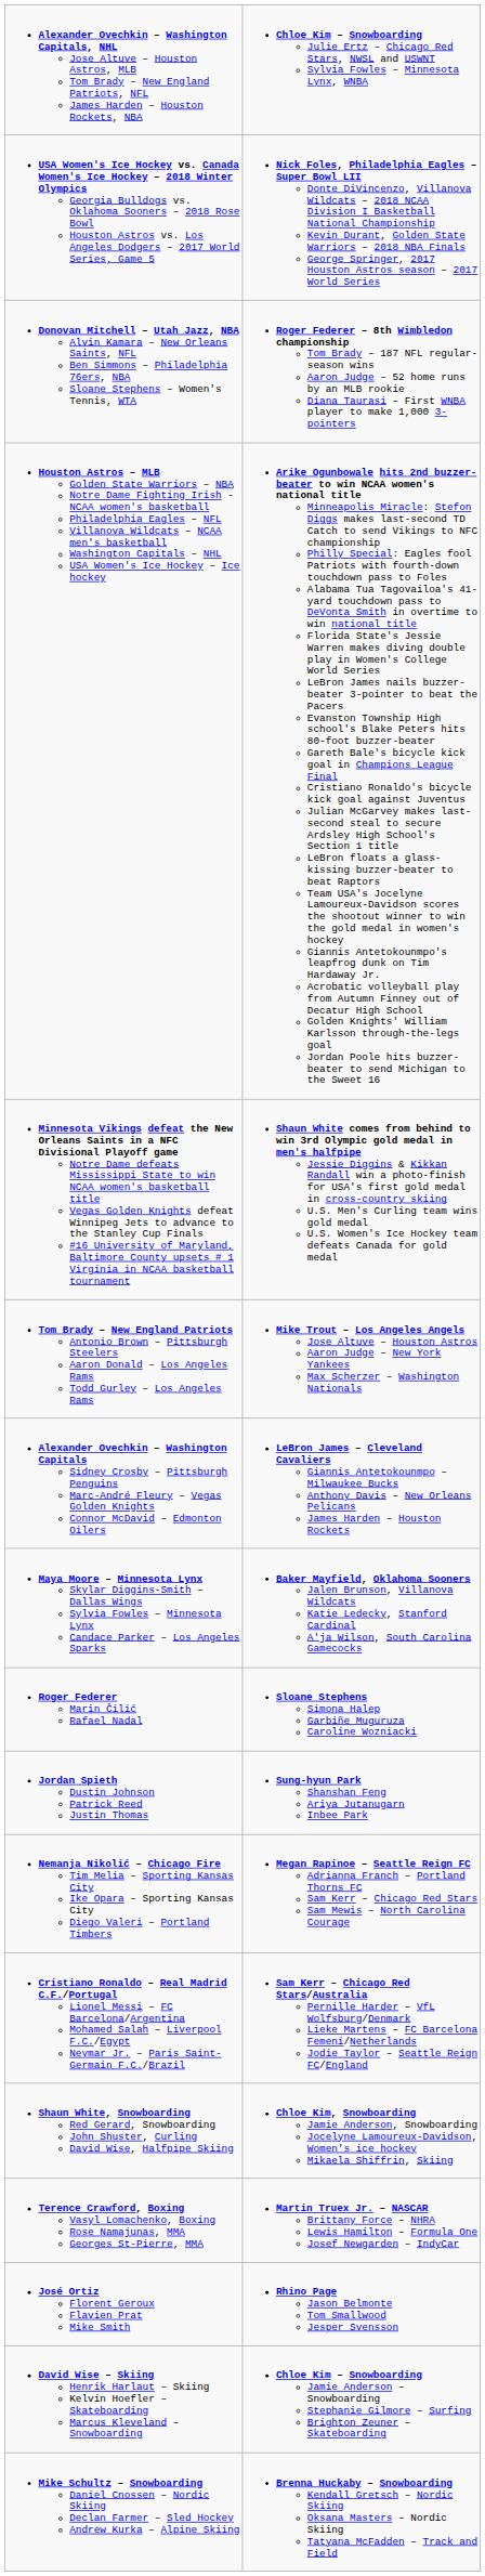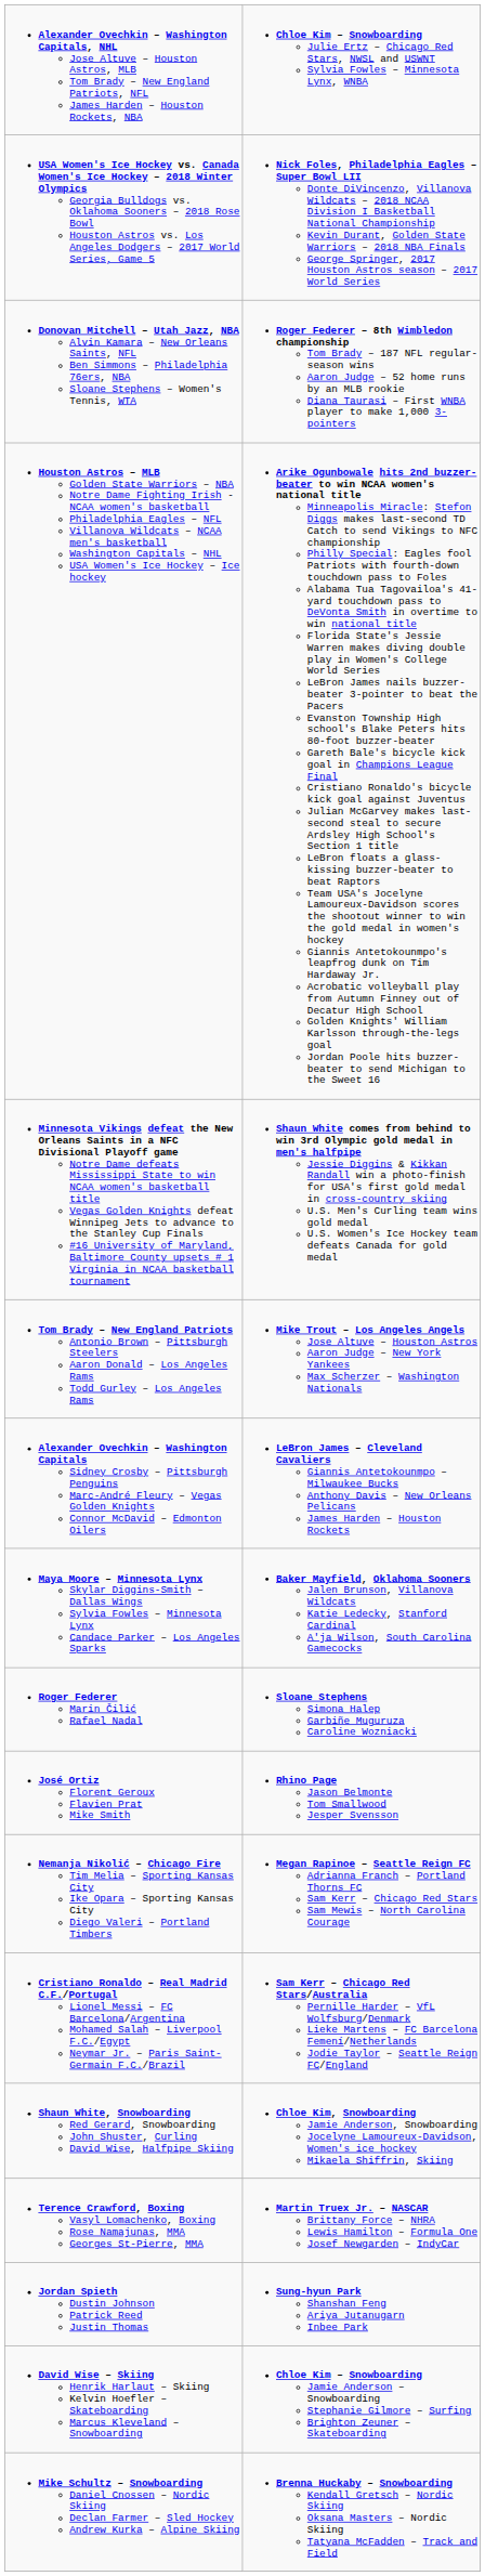 <table class=wikitable>
 <tr>
 <td valign="top" width="50%"><br><ul><li><strong><a href='#'>Alexander Ovechkin</a> – <a href='#'>Washington Capitals</a>, <a href='#'>NHL</a></strong><ul><li><a href='#'>Jose Altuve</a> – <a href='#'>Houston Astros</a>, <a href='#'>MLB</a></li><li><a href='#'>Tom Brady</a> – <a href='#'>New England Patriots</a>, <a href='#'>NFL</a></li><li><a href='#'>James Harden</a> – <a href='#'>Houston Rockets</a>, <a href='#'>NBA</a></li></ul></li></ul></td>
 <td valign="top" width="50%"><br><ul><li><strong><a href='#'>Chloe Kim</a> – <a href='#'>Snowboarding</a></strong><ul><li><a href='#'>Julie Ertz</a> – <a href='#'>Chicago Red Stars</a>, <a href='#'>NWSL</a> and <a href='#'>USWNT</a></li><li><a href='#'>Sylvia Fowles</a> – <a href='#'>Minnesota Lynx</a>, <a href='#'>WNBA</a></li></ul></li></ul></td>
 </tr>
 <tr>
 <td valign="top" width="50%"><br><ul><li><strong><a href='#'>USA Women's Ice Hockey</a> vs. <a href='#'>Canada Women's Ice Hockey</a> – <a href='#'>2018 Winter Olympics</a></strong><ul><li><a href='#'>Georgia Bulldogs</a> vs. <a href='#'>Oklahoma Sooners</a> – <a href='#'>2018 Rose Bowl</a></li><li><a href='#'>Houston Astros</a> vs. <a href='#'>Los Angeles Dodgers</a> – <a href='#'>2017 World Series, Game 5</a></li></ul></li></ul></td>
 <td valign="top" width="50%"><br><ul><li><strong><a href='#'>Nick Foles</a>, <a href='#'>Philadelphia Eagles</a> – <a href='#'>Super Bowl LII</a></strong><ul><li><a href='#'>Donte DiVincenzo</a>, <a href='#'>Villanova Wildcats</a> – <a href='#'>2018 NCAA Division I Basketball National Championship</a></li><li><a href='#'>Kevin Durant</a>, <a href='#'>Golden State Warriors</a> – <a href='#'>2018 NBA Finals</a></li><li><a href='#'>George Springer</a>, <a href='#'>2017 Houston Astros season</a> – <a href='#'>2017 World Series</a></li></ul></li></ul></td>
 </tr>
 <tr>
 <td valign="top" width="50%"><br><ul><li><strong><a href='#'>Donovan Mitchell</a> – <a href='#'>Utah Jazz</a>, <a href='#'>NBA</a></strong><ul><li><a href='#'>Alvin Kamara</a> – <a href='#'>New Orleans Saints</a>, <a href='#'>NFL</a></li><li><a href='#'>Ben Simmons</a> – <a href='#'>Philadelphia 76ers</a>, <a href='#'>NBA</a></li><li><a href='#'>Sloane Stephens</a> – Women's Tennis, <a href='#'>WTA</a></li></ul></li></ul></td>
 <td valign="top" width="50%"><br><ul><li><strong><a href='#'>Roger Federer</a> – 8th <a href='#'>Wimbledon</a> championship</strong><ul><li><a href='#'>Tom Brady</a> – 187 NFL regular-season wins</li><li><a href='#'>Aaron Judge</a> – 52 home runs by an MLB rookie</li><li><a href='#'>Diana Taurasi</a> – First <a href='#'>WNBA</a> player to make 1,000 <a href='#'>3-pointers</a></li></ul></li></ul></td>
 </tr>
 <tr>
 <td valign="top" width="50%"><br><ul><li><strong><a href='#'>Houston Astros</a> – <a href='#'>MLB</a></strong><ul><li><a href='#'>Golden State Warriors</a> – <a href='#'>NBA</a></li><li><a href='#'>Notre Dame Fighting Irish</a> - <a href='#'>NCAA  women's basketball</a></li><li><a href='#'>Philadelphia Eagles</a> – <a href='#'>NFL</a></li><li><a href='#'>Villanova Wildcats</a> – <a href='#'>NCAA men's basketball</a></li><li><a href='#'>Washington Capitals</a> – <a href='#'>NHL</a></li><li><a href='#'>USA Women's Ice Hockey</a> – <a href='#'>Ice hockey</a></li></ul></li></ul></td>
 <td valign="top" width="50%"><br><ul><li><strong><a href='#'>Arike Ogunbowale</a> <a href='#'>hits 2nd buzzer-beater</a> to win NCAA women's national title</strong><ul><li><a href='#'>Minneapolis Miracle</a>: <a href='#'>Stefon Diggs</a> makes last-second TD Catch to send Vikings to NFC championship</li><li><a href='#'>Philly Special</a>: Eagles fool Patriots with fourth-down touchdown pass to Foles</li><li>Alabama Tua Tagovailoa's 41-yard touchdown pass to <a href='#'>DeVonta Smith</a> in overtime to win <a href='#'>national title</a></li><li>Florida State's Jessie Warren makes diving double play in Women's College World Series</li><li>LeBron James nails buzzer-beater 3-pointer to beat the Pacers</li><li>Evanston Township High school's Blake Peters hits 80-foot buzzer-beater</li><li>Gareth Bale's bicycle kick goal in <a href='#'>Champions League Final</a></li><li>Cristiano Ronaldo's bicycle kick goal against Juventus</li><li>Julian McGarvey makes last-second steal to secure Ardsley High School's Section 1 title</li><li>LeBron floats a glass-kissing buzzer-beater to beat Raptors</li><li>Team USA's Jocelyne Lamoureux-Davidson scores the shootout winner to win the gold medal in women's hockey</li><li>Giannis Antetokounmpo's leapfrog dunk on Tim Hardaway Jr.</li><li>Acrobatic volleyball play from Autumn Finney out of Decatur High School</li><li>Golden Knights' William Karlsson through-the-legs goal</li><li>Jordan Poole hits buzzer-beater to send Michigan to the Sweet 16</li></ul></li></ul></td>
 </tr>
 <tr>
 <td valign="top" width="50%"><br><ul><li><strong><a href='#'>Minnesota Vikings</a> <a href='#'>defeat</a> the New Orleans Saints in a NFC Divisional Playoff game</strong><ul><li><a href='#'>Notre Dame defeats Mississippi State to win NCAA women's basketball title</a></li><li><a href='#'>Vegas Golden Knights</a> defeat Winnipeg Jets to advance to the Stanley Cup Finals</li><li><a href='#'>#16 University of Maryland, Baltimore County upsets # 1 Virginia in NCAA basketball tournament</a></li></ul></li></ul></td>
 <td valign="top" width="50%"><br><ul><li><strong><a href='#'>Shaun White</a> comes from behind to win 3rd Olympic gold medal in <a href='#'>men's halfpipe</a></strong><ul><li><a href='#'>Jessie Diggins</a> & <a href='#'>Kikkan Randall</a> win a photo-finish for USA's first gold medal in <a href='#'>cross-country skiing</a></li><li>U.S. Men's Curling team wins gold medal</li><li>U.S. Women's Ice Hockey team defeats Canada for gold medal</li></ul></li></ul></td>
 </tr>
 <tr>
 <td valign="top" width="50%"><br><ul><li><strong><a href='#'>Tom Brady</a> – <a href='#'>New England Patriots</a></strong><ul><li><a href='#'>Antonio Brown</a> – <a href='#'>Pittsburgh Steelers</a></li><li><a href='#'>Aaron Donald</a> – <a href='#'>Los Angeles Rams</a></li><li><a href='#'>Todd Gurley</a> – <a href='#'>Los Angeles Rams</a></li></ul></li></ul></td>
 <td valign="top" width="50%"><br><ul><li><strong><a href='#'>Mike Trout</a> – <a href='#'>Los Angeles Angels</a></strong><ul><li><a href='#'>Jose Altuve</a> – <a href='#'>Houston Astros</a></li><li><a href='#'>Aaron Judge</a> – <a href='#'>New York Yankees</a></li><li><a href='#'>Max Scherzer</a> – <a href='#'>Washington Nationals</a></li></ul></li></ul></td>
 </tr>
 <tr>
 <td valign="top" width="50%"><br><ul><li><strong><a href='#'>Alexander Ovechkin</a> – <a href='#'>Washington Capitals</a></strong><ul><li><a href='#'>Sidney Crosby</a> – <a href='#'>Pittsburgh Penguins</a></li><li><a href='#'>Marc-André Fleury</a> – <a href='#'>Vegas Golden Knights</a></li><li><a href='#'>Connor McDavid</a> – <a href='#'>Edmonton Oilers</a></li></ul></li></ul></td>
 <td valign="top" width="50%"><br><ul><li><strong><a href='#'>LeBron James</a> – <a href='#'>Cleveland Cavaliers</a></strong><ul><li><a href='#'>Giannis Antetokounmpo</a> – <a href='#'>Milwaukee Bucks</a></li><li><a href='#'>Anthony Davis</a> – <a href='#'>New Orleans Pelicans</a></li><li><a href='#'>James Harden</a> – <a href='#'>Houston Rockets</a></li></ul></li></ul></td>
 </tr>
 <tr>
 <td valign="top" width="50%"><br><ul><li><strong><a href='#'>Maya Moore</a> – <a href='#'>Minnesota Lynx</a></strong><ul><li><a href='#'>Skylar Diggins-Smith</a> – <a href='#'>Dallas Wings</a></li><li><a href='#'>Sylvia Fowles</a> – <a href='#'>Minnesota Lynx</a></li><li><a href='#'>Candace Parker</a> – <a href='#'>Los Angeles Sparks</a></li></ul></li></ul></td>
 <td valign="top" width="50%"><br><ul><li><strong><a href='#'>Baker Mayfield</a>, <a href='#'>Oklahoma Sooners</a></strong><ul><li><a href='#'>Jalen Brunson</a>, <a href='#'>Villanova Wildcats</a></li><li><a href='#'>Katie Ledecky</a>, <a href='#'>Stanford Cardinal</a></li><li><a href='#'>A'ja Wilson</a>, <a href='#'>South Carolina Gamecocks</a></li></ul></li></ul></td>
 </tr>
 <tr>
 <td valign="top" width="50%"><br><ul><li><strong><a href='#'>Roger Federer</a></strong><ul><li><a href='#'>Marin Čilić</a></li><li><a href='#'>Rafael Nadal</a></li></ul></li></ul></td>
 <td valign="top" width="50%"><br><ul><li><strong><a href='#'>Sloane Stephens</a></strong><ul><li><a href='#'>Simona Halep</a></li><li><a href='#'>Garbiñe Muguruza</a></li><li><a href='#'>Caroline Wozniacki</a></li></ul></li></ul></td>
 </tr>
 <tr>
-<td valign="top" width="50%"><br><ul><li><strong><a href='#'>Jordan Spieth</a></strong><ul><li><a href='#'>Dustin Johnson</a></li><li><a href='#'>Patrick Reed</a></li><li><a href='#'>Justin Thomas</a></li></ul></li></ul></td>
-<td valign="top" width="50%"><br><ul><li><strong><a href='#'>Sung-hyun Park</a></strong><ul><li><a href='#'>Shanshan Feng</a></li><li><a href='#'>Ariya Jutanugarn</a></li><li><a href='#'>Inbee Park</a></li></ul></li></ul></td>
+<td valign="top" width="50%"><br><ul><li><strong><a href='#'>José Ortiz</a></strong><ul><li><a href='#'>Florent Geroux</a></li><li><a href='#'>Flavien Prat</a></li><li><a href='#'>Mike Smith</a></li></ul></li></ul></td>
+<td valign="top" width="50%"><br><ul><li><strong><a href='#'>Rhino Page</a></strong><ul><li><a href='#'>Jason Belmonte</a></li><li><a href='#'>Tom Smallwood</a></li><li><a href='#'>Jesper Svensson</a></li></ul></li></ul></td>
 </tr>
 <tr>
 <td valign="top" width="50%"><br><ul><li><strong><a href='#'>Nemanja Nikolić</a> – <a href='#'>Chicago Fire</a></strong><ul><li><a href='#'>Tim Melia</a> – <a href='#'>Sporting Kansas City</a></li><li><a href='#'>Ike Opara</a> – Sporting Kansas City</li><li><a href='#'>Diego Valeri</a> – <a href='#'>Portland Timbers</a></li></ul></li></ul></td>
 <td valign="top" width="50%"><br><ul><li><strong><a href='#'>Megan Rapinoe</a> – <a href='#'>Seattle Reign FC</a></strong><ul><li><a href='#'>Adrianna Franch</a> – <a href='#'>Portland Thorns FC</a></li><li><a href='#'>Sam Kerr</a> – <a href='#'>Chicago Red Stars</a></li><li><a href='#'>Sam Mewis</a> – <a href='#'>North Carolina Courage</a></li></ul></li></ul></td>
 </tr>
 <tr>
 <td valign="top" width="50%"><br><ul><li><strong><a href='#'>Cristiano Ronaldo</a> – <a href='#'>Real Madrid C.F.</a>/<a href='#'>Portugal</a></strong><ul><li><a href='#'>Lionel Messi</a> – <a href='#'>FC Barcelona</a>/<a href='#'>Argentina</a></li><li><a href='#'>Mohamed Salah</a> – <a href='#'>Liverpool F.C.</a>/<a href='#'>Egypt</a></li><li><a href='#'>Neymar Jr.</a> – <a href='#'>Paris Saint-Germain F.C.</a>/<a href='#'>Brazil</a></li></ul></li></ul></td>
 <td valign="top" width="50%"><br><ul><li><strong><a href='#'>Sam Kerr</a> – <a href='#'>Chicago Red Stars</a>/<a href='#'>Australia</a></strong><ul><li><a href='#'>Pernille Harder</a> – <a href='#'>VfL Wolfsburg</a>/<a href='#'>Denmark</a></li><li><a href='#'>Lieke Martens</a> – <a href='#'>FC Barcelona Femení</a>/<a href='#'>Netherlands</a></li><li><a href='#'>Jodie Taylor</a> – <a href='#'>Seattle Reign FC</a>/<a href='#'>England</a></li></ul></li></ul></td>
 </tr>
 <tr>
 <td valign="top" width="50%"><br><ul><li><strong><a href='#'>Shaun White</a>, <a href='#'>Snowboarding</a></strong><ul><li><a href='#'>Red Gerard</a>, Snowboarding</li><li><a href='#'>John Shuster</a>, <a href='#'>Curling</a></li><li><a href='#'>David Wise</a>, <a href='#'>Halfpipe Skiing</a></li></ul></li></ul></td>
 <td valign="top" width="50%"><br><ul><li><strong><a href='#'>Chloe Kim</a>, <a href='#'>Snowboarding</a></strong><ul><li><a href='#'>Jamie Anderson</a>, Snowboarding</li><li><a href='#'>Jocelyne Lamoureux-Davidson</a>, <a href='#'>Women's ice hockey</a></li><li><a href='#'>Mikaela Shiffrin</a>, <a href='#'>Skiing</a></li></ul></li></ul></td>
 </tr>
 <tr>
 <td valign="top" width="50%"><br><ul><li><strong><a href='#'>Terence Crawford</a>, <a href='#'>Boxing</a></strong><ul><li><a href='#'>Vasyl Lomachenko</a>, <a href='#'>Boxing</a></li><li><a href='#'>Rose Namajunas</a>, <a href='#'>MMA</a></li><li><a href='#'>Georges St-Pierre</a>, <a href='#'>MMA</a></li></ul></li></ul></td>
 <td valign="top" width="50%"><br><ul><li><strong><a href='#'>Martin Truex Jr.</a> – <a href='#'>NASCAR</a></strong><ul><li><a href='#'>Brittany Force</a> – <a href='#'>NHRA</a></li><li><a href='#'>Lewis Hamilton</a> – <a href='#'>Formula One</a></li><li><a href='#'>Josef Newgarden</a> – <a href='#'>IndyCar</a></li></ul></li></ul></td>
 </tr>
 <tr>
-<td valign="top" width="50%"><br><ul><li><strong><a href='#'>José Ortiz</a></strong><ul><li><a href='#'>Florent Geroux</a></li><li><a href='#'>Flavien Prat</a></li><li><a href='#'>Mike Smith</a></li></ul></li></ul></td>
-<td valign="top" width="50%"><br><ul><li><strong><a href='#'>Rhino Page</a></strong><ul><li><a href='#'>Jason Belmonte</a></li><li><a href='#'>Tom Smallwood</a></li><li><a href='#'>Jesper Svensson</a></li></ul></li></ul></td>
+<td valign="top" width="50%"><br><ul><li><strong><a href='#'>Jordan Spieth</a></strong><ul><li><a href='#'>Dustin Johnson</a></li><li><a href='#'>Patrick Reed</a></li><li><a href='#'>Justin Thomas</a></li></ul></li></ul></td>
+<td valign="top" width="50%"><br><ul><li><strong><a href='#'>Sung-hyun Park</a></strong><ul><li><a href='#'>Shanshan Feng</a></li><li><a href='#'>Ariya Jutanugarn</a></li><li><a href='#'>Inbee Park</a></li></ul></li></ul></td>
 </tr>
 <tr>
 <td valign="top" width="50%"><br><ul><li><strong><a href='#'>David Wise</a> – <a href='#'>Skiing</a></strong><ul><li><a href='#'>Henrik Harlaut</a> – Skiing</li><li>Kelvin Hoefler – <a href='#'>Skateboarding</a></li><li><a href='#'>Marcus Kleveland</a> – <a href='#'>Snowboarding</a></li></ul></li></ul></td>
 <td valign="top" width="50%"><br><ul><li><strong><a href='#'>Chloe Kim</a> – <a href='#'>Snowboarding</a></strong><ul><li><a href='#'>Jamie Anderson</a> – Snowboarding</li><li><a href='#'>Stephanie Gilmore</a> – <a href='#'>Surfing</a></li><li><a href='#'>Brighton Zeuner</a> – <a href='#'>Skateboarding</a></li></ul></li></ul></td>
 </tr>
 <tr>
 <td valign="top" width="50%"><br><ul><li><strong><a href='#'>Mike Schultz</a> – <a href='#'>Snowboarding</a></strong><ul><li><a href='#'>Daniel Cnossen</a> – <a href='#'>Nordic Skiing</a></li><li><a href='#'>Declan Farmer</a> – <a href='#'>Sled Hockey</a></li><li><a href='#'>Andrew Kurka</a> – <a href='#'>Alpine Skiing</a></li></ul></li></ul></td>
 <td valign="top" width="50%"><br><ul><li><strong><a href='#'>Brenna Huckaby</a> – <a href='#'>Snowboarding</a></strong><ul><li><a href='#'>Kendall Gretsch</a> – <a href='#'>Nordic Skiing</a></li><li><a href='#'>Oksana Masters</a> – Nordic Skiing</li><li><a href='#'>Tatyana McFadden</a> – <a href='#'>Track and Field</a></li></ul></li></ul></td>
 </tr>
 </table>
